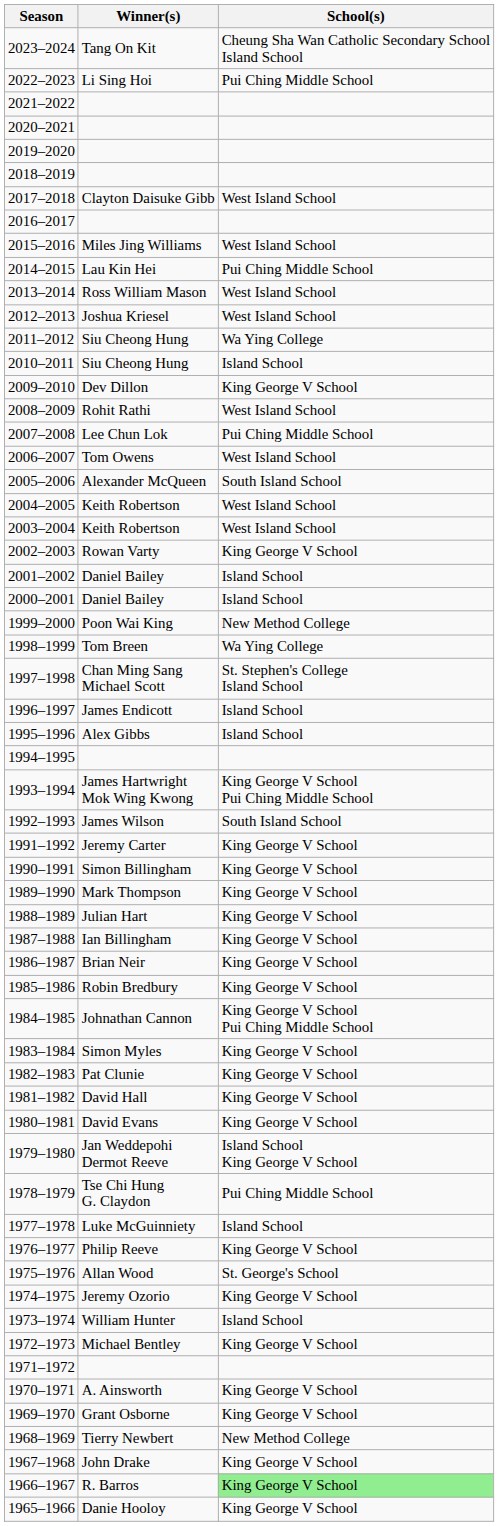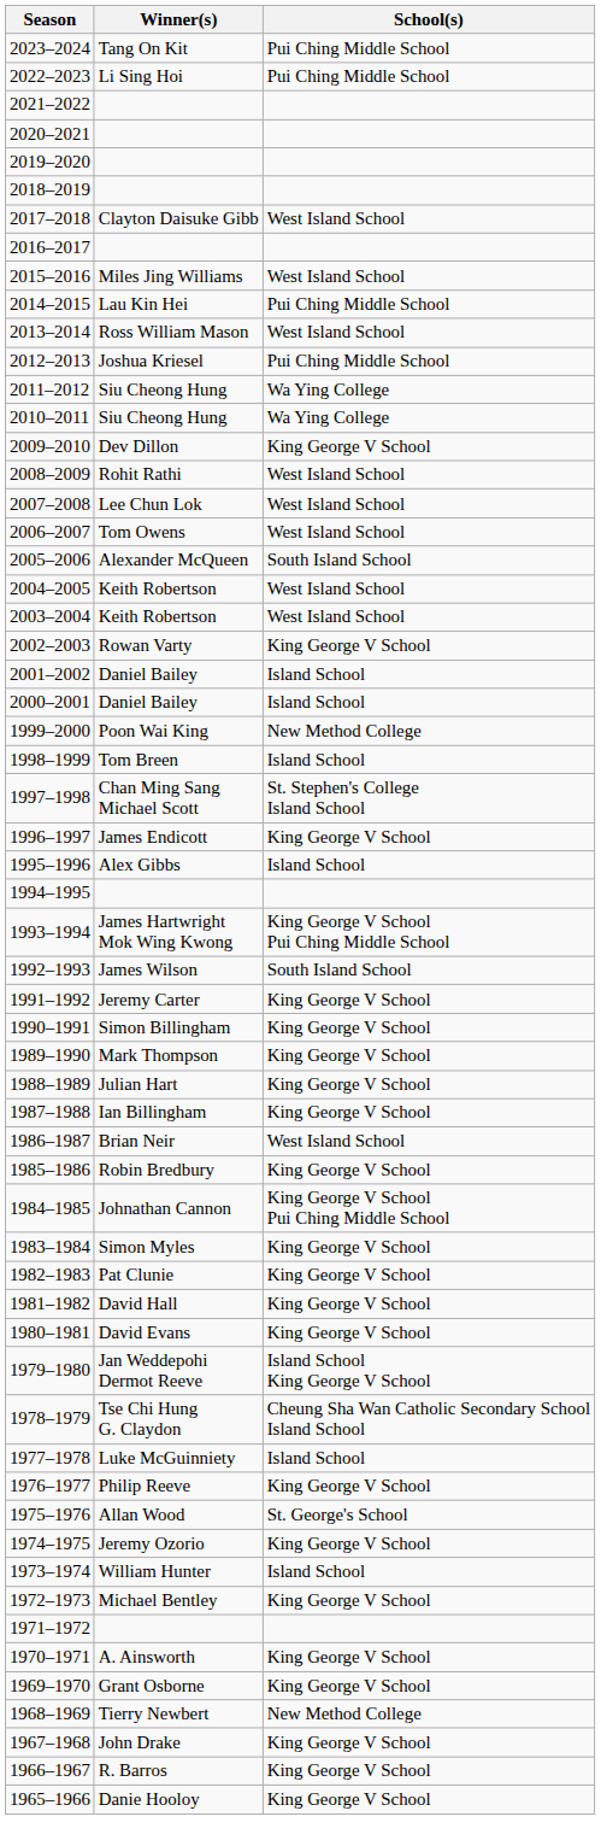 <table class="wikitable">
 <tr>
 <th>Season</th>
 <th>Winner(s)</th>
 <th>School(s)</th>
 </tr>
 <tr>
 <td>2023–2024</td>
 <td>Tang On Kit</td>
-<td>Cheung Sha Wan Catholic Secondary School<br>Island School</td>
+<td>Pui Ching Middle School</td>
 </tr>
 <tr>
 <td>2022–2023</td>
 <td>Li Sing Hoi</td>
 <td>Pui Ching Middle School</td>
 </tr>
 <tr>
 <td>2021–2022</td>
 <td></td>
 <td></td>
 </tr>
 <tr>
 <td>2020–2021</td>
 <td></td>
 <td></td>
 </tr>
 <tr>
 <td>2019–2020</td>
 <td></td>
 <td></td>
 </tr>
 <tr>
 <td>2018–2019</td>
 <td></td>
 <td></td>
 </tr>
 <tr>
 <td>2017–2018</td>
 <td>Clayton Daisuke Gibb</td>
 <td>West Island School</td>
 </tr>
 <tr>
 <td>2016–2017</td>
 <td></td>
 <td></td>
 </tr>
 <tr>
 <td>2015–2016</td>
 <td>Miles Jing Williams</td>
 <td>West Island School</td>
 </tr>
 <tr>
 <td>2014–2015</td>
 <td>Lau Kin Hei</td>
 <td>Pui Ching Middle School</td>
 </tr>
 <tr>
 <td>2013–2014</td>
 <td>Ross William Mason</td>
 <td>West Island School</td>
 </tr>
 <tr>
 <td>2012–2013</td>
 <td>Joshua Kriesel</td>
-<td>West Island School</td>
+<td>Pui Ching Middle School</td>
 </tr>
 <tr>
 <td>2011–2012</td>
 <td>Siu Cheong Hung</td>
 <td>Wa Ying College</td>
 </tr>
 <tr>
 <td>2010–2011</td>
 <td>Siu Cheong Hung</td>
-<td>Island School</td>
+<td>Wa Ying College</td>
 </tr>
 <tr>
 <td>2009–2010</td>
 <td>Dev Dillon</td>
 <td>King George V School</td>
 </tr>
 <tr>
 <td>2008–2009</td>
 <td>Rohit Rathi</td>
 <td>West Island School</td>
 </tr>
 <tr>
 <td>2007–2008</td>
 <td>Lee Chun Lok</td>
-<td>Pui Ching Middle School</td>
+<td>West Island School</td>
 </tr>
 <tr>
 <td>2006–2007</td>
 <td>Tom Owens</td>
 <td>West Island School</td>
 </tr>
 <tr>
 <td>2005–2006</td>
 <td>Alexander McQueen</td>
 <td>South Island School</td>
 </tr>
 <tr>
 <td>2004–2005</td>
 <td>Keith Robertson</td>
 <td>West Island School</td>
 </tr>
 <tr>
 <td>2003–2004</td>
 <td>Keith Robertson</td>
 <td>West Island School</td>
 </tr>
 <tr>
 <td>2002–2003</td>
 <td>Rowan Varty</td>
 <td>King George V School</td>
 </tr>
 <tr>
 <td>2001–2002</td>
 <td>Daniel Bailey</td>
 <td>Island School</td>
 </tr>
 <tr>
 <td>2000–2001</td>
 <td>Daniel Bailey</td>
 <td>Island School</td>
 </tr>
 <tr>
 <td>1999–2000</td>
 <td>Poon Wai King</td>
 <td>New Method College</td>
 </tr>
 <tr>
 <td>1998–1999</td>
 <td>Tom Breen</td>
-<td>Wa Ying College</td>
+<td>Island School</td>
 </tr>
 <tr>
 <td>1997–1998</td>
 <td>Chan Ming Sang<br>Michael Scott</td>
 <td>St. Stephen's College<br>Island School</td>
 </tr>
 <tr>
 <td>1996–1997</td>
 <td>James Endicott</td>
-<td>Island School</td>
+<td>King George V School</td>
 </tr>
 <tr>
 <td>1995–1996</td>
 <td>Alex Gibbs</td>
 <td>Island School</td>
 </tr>
 <tr>
 <td>1994–1995</td>
 <td></td>
 <td></td>
 </tr>
 <tr>
 <td>1993–1994</td>
 <td>James Hartwright<br>Mok Wing Kwong</td>
 <td>King George V School<br>Pui Ching Middle School</td>
 </tr>
 <tr>
 <td>1992–1993</td>
 <td>James Wilson</td>
 <td>South Island School</td>
 </tr>
 <tr>
 <td>1991–1992</td>
 <td>Jeremy Carter</td>
 <td>King George V School</td>
 </tr>
 <tr>
 <td>1990–1991</td>
 <td>Simon Billingham</td>
 <td>King George V School</td>
 </tr>
 <tr>
 <td>1989–1990</td>
 <td>Mark Thompson</td>
 <td>King George V School</td>
 </tr>
 <tr>
 <td>1988–1989</td>
 <td>Julian Hart</td>
 <td>King George V School</td>
 </tr>
 <tr>
 <td>1987–1988</td>
 <td>Ian Billingham</td>
 <td>King George V School</td>
 </tr>
 <tr>
 <td>1986–1987</td>
 <td>Brian Neir</td>
-<td>King George V School</td>
+<td>West Island School</td>
 </tr>
 <tr>
 <td>1985–1986</td>
 <td>Robin Bredbury</td>
 <td>King George V School</td>
 </tr>
 <tr>
 <td>1984–1985</td>
 <td>Johnathan Cannon</td>
 <td>King George V School<br>Pui Ching Middle School</td>
 </tr>
 <tr>
 <td>1983–1984</td>
 <td>Simon Myles</td>
 <td>King George V School</td>
 </tr>
 <tr>
 <td>1982–1983</td>
 <td>Pat Clunie</td>
 <td>King George V School</td>
 </tr>
 <tr>
 <td>1981–1982</td>
 <td>David Hall</td>
 <td>King George V School</td>
 </tr>
 <tr>
 <td>1980–1981</td>
 <td>David Evans</td>
 <td>King George V School</td>
 </tr>
 <tr>
 <td>1979–1980</td>
 <td>Jan Weddepohi<br>Dermot Reeve</td>
 <td>Island School<br>King George V School</td>
 </tr>
 <tr>
 <td>1978–1979</td>
 <td>Tse Chi Hung<br>G. Claydon</td>
-<td>Pui Ching Middle School</td>
+<td>Cheung Sha Wan Catholic Secondary School<br>Island School</td>
 </tr>
 <tr>
 <td>1977–1978</td>
 <td>Luke McGuinniety</td>
 <td>Island School</td>
 </tr>
 <tr>
 <td>1976–1977</td>
 <td>Philip Reeve</td>
 <td>King George V School</td>
 </tr>
 <tr>
 <td>1975–1976</td>
 <td>Allan Wood</td>
 <td>St. George's School</td>
 </tr>
 <tr>
 <td>1974–1975</td>
 <td>Jeremy Ozorio</td>
 <td>King George V School</td>
 </tr>
 <tr>
 <td>1973–1974</td>
 <td>William Hunter</td>
 <td>Island School</td>
 </tr>
 <tr>
 <td>1972–1973</td>
 <td>Michael Bentley</td>
 <td>King George V School</td>
 </tr>
 <tr>
 <td>1971–1972</td>
 <td></td>
 <td></td>
 </tr>
 <tr>
 <td>1970–1971</td>
 <td>A. Ainsworth</td>
 <td>King George V School</td>
 </tr>
 <tr>
 <td>1969–1970</td>
 <td>Grant Osborne</td>
 <td>King George V School</td>
 </tr>
 <tr>
 <td>1968–1969</td>
 <td>Tierry Newbert</td>
 <td>New Method College</td>
 </tr>
 <tr>
 <td>1967–1968</td>
 <td>John Drake</td>
 <td>King George V School</td>
 </tr>
 <tr>
 <td>1966–1967</td>
 <td>R. Barros</td>
-<td style="background: lightgreen;">King George V School</td>
+<td>King George V School</td>
 </tr>
 <tr>
 <td>1965–1966</td>
 <td>Danie Hooloy</td>
 <td>King George V School</td>
 </tr>
 </table>
